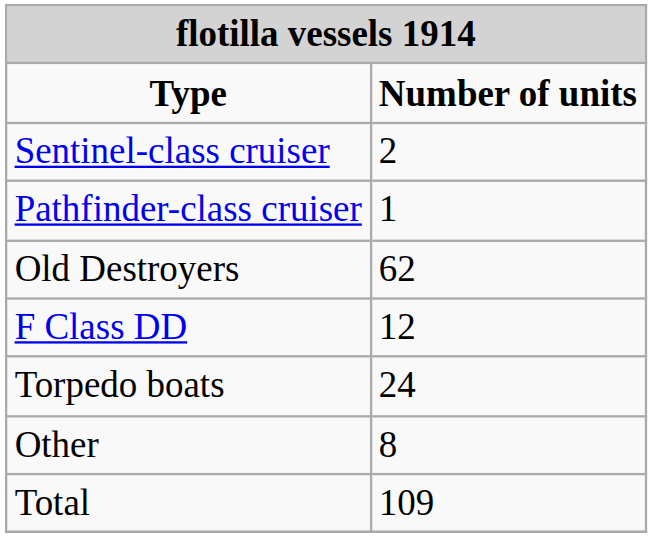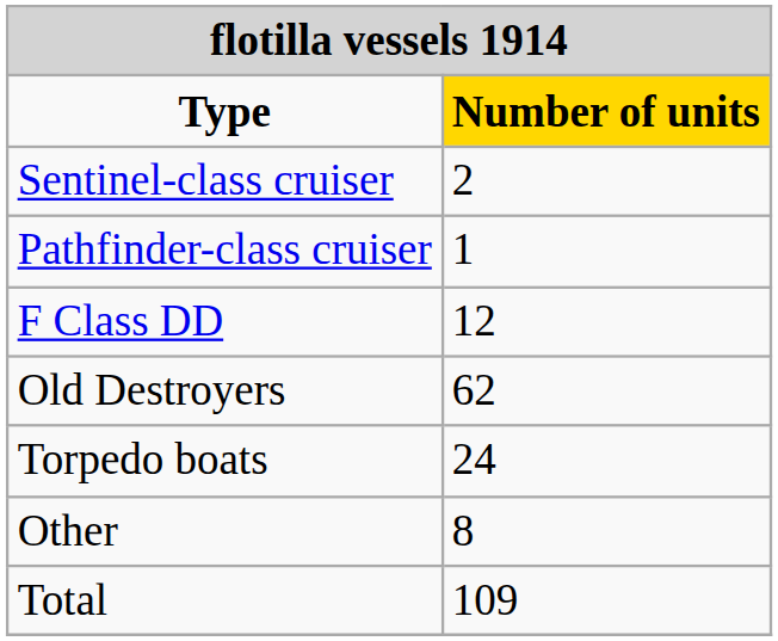 <table class="wikitable" align="center" style="margin-left: 1em;" style="font-size: 80%;">
 <tr>
 <td colspan="2" align="center" cellspacing="0" style="background:lightgrey; color:black"><strong>flotilla vessels 1914</strong></td>
 </tr>
 <tr>
 <td align=center rowspan=1><strong>Type</strong></td>
-<td align=center rowspan=1><strong>Number of units</strong></td>
+<td align=center rowspan=1 style="background: gold;"><strong>Number of units</strong></td>
 </tr>
 <tr>
 <td><a href='#'>Sentinel-class cruiser</a></td>
 <td>2</td>
 </tr>
 <tr>
 <td><a href='#'>Pathfinder-class cruiser</a></td>
 <td>1</td>
 </tr>
 <tr>
+<td><a href='#'>F Class DD</a></td>
+<td>12</td>
+</tr>
+<tr>
 <td>Old Destroyers</td>
 <td>62</td>
-</tr>
-<tr>
-<td><a href='#'>F Class DD</a></td>
-<td>12</td>
 </tr>
 <tr>
 <td>Torpedo boats</td>
 <td>24</td>
 </tr>
 <tr>
 <td>Other</td>
 <td>8</td>
 </tr>
 <tr>
 <td>Total</td>
 <td>109</td>
 </tr>
 <tr>
 </tr>
 </table>
